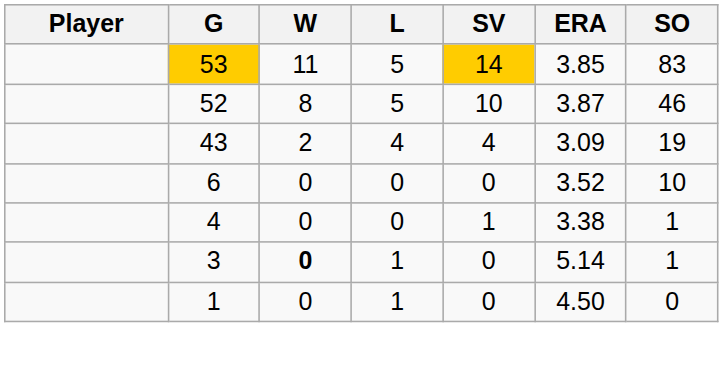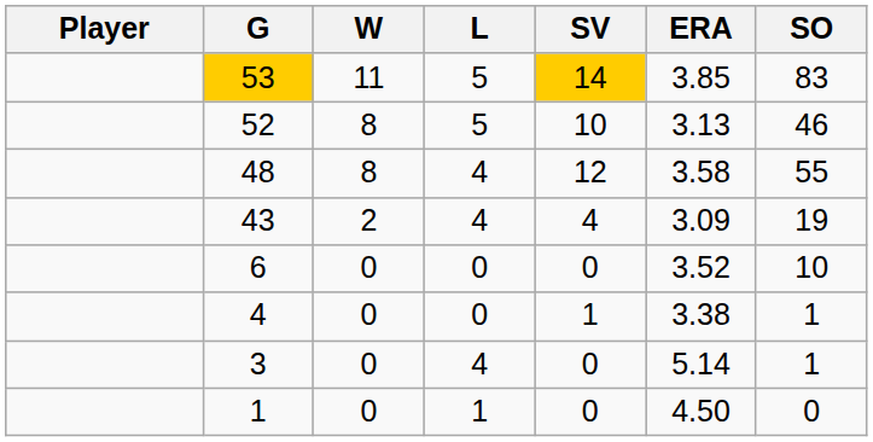 <table class="wikitable sortable">
 <tr>
 <th bgcolor="#DDDDFF" width="16%">Player</th>
 <th bgcolor="#DDDDFF" width="9%">G</th>
 <th bgcolor="#DDDDFF" width="9%">W</th>
 <th bgcolor="#DDDDFF" width="9%">L</th>
 <th bgcolor="#DDDDFF" width="9%">SV</th>
 <th bgcolor="#DDDDFF" width="9%">ERA</th>
 <th bgcolor="#DDDDFF" width="9%">SO</th>
 </tr>
 <tr align="center">
 <td></td>
 <td bgcolor=#ffcc00>53</td>
 <td>11</td>
 <td>5</td>
 <td bgcolor=#ffcc00>14</td>
 <td>3.85</td>
 <td>83</td>
 </tr>
 <tr align="center">
 <td></td>
 <td>52</td>
 <td>8</td>
 <td>5</td>
 <td>10</td>
-<td>3.87</td>
+<td>3.13</td>
 <td>46</td>
+</tr>
+<tr align="center">
+<td></td>
+<td>48</td>
+<td>8</td>
+<td>4</td>
+<td>12</td>
+<td>3.58</td>
+<td>55</td>
 </tr>
 <tr align="center">
 <td></td>
 <td>43</td>
 <td>2</td>
 <td>4</td>
 <td>4</td>
 <td>3.09</td>
 <td>19</td>
 </tr>
 <tr align="center">
 <td></td>
 <td>6</td>
 <td>0</td>
 <td>0</td>
 <td>0</td>
 <td>3.52</td>
 <td>10</td>
 </tr>
 <tr align="center">
 <td></td>
 <td>4</td>
 <td>0</td>
 <td>0</td>
 <td>1</td>
 <td>3.38</td>
 <td>1</td>
 </tr>
 <tr align="center">
 <td></td>
 <td>3</td>
-<td><strong>0</strong></td>
-<td>1</td>
+<td>0</td>
+<td>4</td>
 <td>0</td>
 <td>5.14</td>
 <td>1</td>
 </tr>
 <tr align="center">
 <td></td>
 <td>1</td>
 <td>0</td>
 <td>1</td>
 <td>0</td>
 <td>4.50</td>
 <td>0</td>
 </tr>
 </table>
